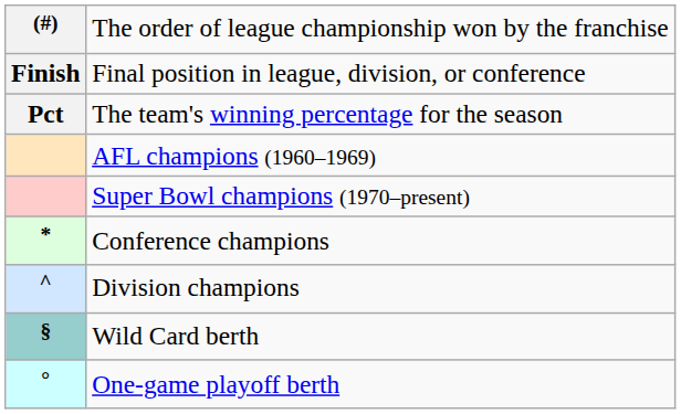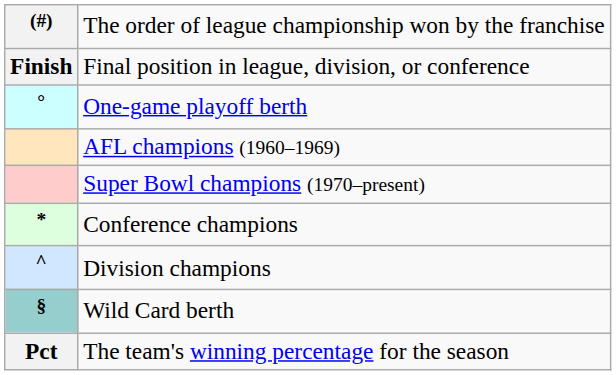 <table class="wikitable">
 <tr>
 <th scope="row"><sup>(#)</sup></th>
 <td>The order of league championship won by the franchise</td>
 </tr>
 <tr>
 <th scope="row">Finish</th>
 <td>Final position in league, division, or conference</td>
 </tr>
 <tr>
-<th scope="row">Pct</th>
-<td>The team's <a href='#'>winning percentage</a> for the season</td>
+<th scope="row" style="background-color: #CCFFFF"><sup>°</sup></th>
+<td><a href='#'>One-game playoff berth</a></td>
 </tr>
 <tr>
 <th scope="row" style="background-color: #FFE6BD"><sup></sup></th>
 <td><a href='#'>AFL champions</a> <small>(1960–1969)</small></td>
 </tr>
 <tr>
 <th scope="row" style="background-color: #FFCCCC"><sup></sup></th>
 <td><a href='#'>Super Bowl champions</a> <small>(1970–present)</small></td>
 </tr>
 <tr>
 <th scope="row" style="background-color: #DDFFDD"><sup>*</sup></th>
 <td>Conference champions</td>
 </tr>
 <tr>
 <th scope="row" style="background-color: #D0E7FF"><sup>^</sup></th>
 <td>Division champions</td>
 </tr>
 <tr>
 <th scope="row" style="background-color: #96CDCD"><sup>§</sup></th>
 <td>Wild Card berth</td>
 </tr>
 <tr>
-<th scope="row" style="background-color: #CCFFFF"><sup>°</sup></th>
-<td><a href='#'>One-game playoff berth</a></td>
+<th scope="row">Pct</th>
+<td>The team's <a href='#'>winning percentage</a> for the season</td>
 </tr>
 </table>
